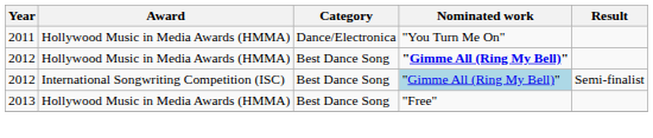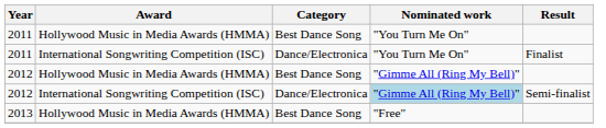 <table class="wikitable">
 <tr>
 <th>Year</th>
 <th>Award</th>
 <th>Category</th>
 <th>Nominated work</th>
 <th>Result</th>
 </tr>
 <tr>
 <td>2011</td>
 <td>Hollywood Music in Media Awards (HMMA)</td>
+<td>Best Dance Song</td>
+<td>"You Turn Me On"</td>
+<td></td>
+</tr>
+<tr>
+<td>2011</td>
+<td>International Songwriting Competition (ISC)</td>
 <td>Dance/Electronica</td>
 <td>"You Turn Me On"</td>
-<td></td>
+<td>Finalist</td>
 </tr>
 <tr>
 <td>2012</td>
 <td>Hollywood Music in Media Awards (HMMA)</td>
 <td>Best Dance Song</td>
-<td><strong>"<a href='#'>Gimme All (Ring My Bell)</a>"</strong></td>
+<td>"<a href='#'>Gimme All (Ring My Bell)</a>"</td>
 <td></td>
 </tr>
 <tr>
 <td>2012</td>
 <td>International Songwriting Competition (ISC)</td>
-<td>Best Dance Song</td>
+<td>Dance/Electronica</td>
 <td style="background: lightblue;">"<a href='#'>Gimme All (Ring My Bell)</a>"</td>
 <td>Semi-finalist</td>
 </tr>
 <tr>
 <td>2013</td>
 <td>Hollywood Music in Media Awards (HMMA)</td>
 <td>Best Dance Song</td>
 <td>"Free"</td>
 <td></td>
 </tr>
 <tr>
 </tr>
 </table>
